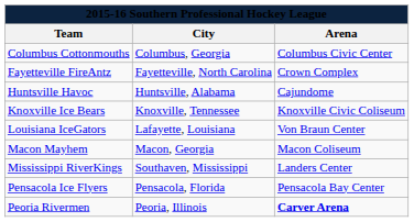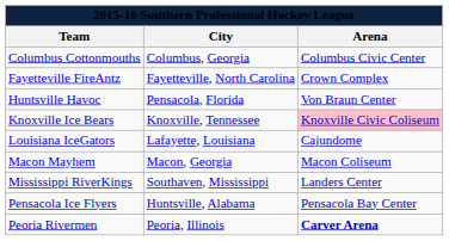 <table class="wikitable" style="width:auto">
 <tr>
 <td bgcolor="#0C2340" align="center" colspan="5"><strong><span>2015-16 Southern Professional Hockey League</span></strong></td>
 </tr>
 <tr>
 <th>Team</th>
 <th>City</th>
 <th>Arena</th>
 </tr>
 <tr>
 <td><a href='#'>Columbus Cottonmouths</a></td>
 <td><a href='#'>Columbus</a>, <a href='#'>Georgia</a></td>
 <td><a href='#'>Columbus Civic Center</a></td>
 </tr>
 <tr>
 <td><a href='#'>Fayetteville FireAntz</a></td>
 <td><a href='#'>Fayetteville</a>, <a href='#'>North Carolina</a></td>
 <td><a href='#'>Crown Complex</a></td>
 </tr>
 <tr>
 <td><a href='#'>Huntsville Havoc</a></td>
-<td><a href='#'>Huntsville</a>, <a href='#'>Alabama</a></td>
-<td><a href='#'>Cajundome</a></td>
+<td><a href='#'>Pensacola</a>, <a href='#'>Florida</a></td>
+<td><a href='#'>Von Braun Center</a></td>
 </tr>
 <tr>
 <td><a href='#'>Knoxville Ice Bears</a></td>
 <td><a href='#'>Knoxville</a>, <a href='#'>Tennessee</a></td>
-<td><a href='#'>Knoxville Civic Coliseum</a></td>
+<td style="background: pink;"><a href='#'>Knoxville Civic Coliseum</a></td>
 </tr>
 <tr>
 <td><a href='#'>Louisiana IceGators</a></td>
 <td><a href='#'>Lafayette</a>, <a href='#'>Louisiana</a></td>
-<td><a href='#'>Von Braun Center</a></td>
+<td><a href='#'>Cajundome</a></td>
 </tr>
 <tr>
 <td><a href='#'>Macon Mayhem</a></td>
 <td><a href='#'>Macon</a>, <a href='#'>Georgia</a></td>
 <td><a href='#'>Macon Coliseum</a></td>
 </tr>
 <tr>
 <td><a href='#'>Mississippi RiverKings</a></td>
 <td><a href='#'>Southaven</a>, <a href='#'>Mississippi</a></td>
 <td><a href='#'>Landers Center</a></td>
 </tr>
 <tr>
 <td><a href='#'>Pensacola Ice Flyers</a></td>
-<td><a href='#'>Pensacola</a>, <a href='#'>Florida</a></td>
+<td><a href='#'>Huntsville</a>, <a href='#'>Alabama</a></td>
 <td><a href='#'>Pensacola Bay Center</a></td>
 </tr>
 <tr>
 <td><a href='#'>Peoria Rivermen</a></td>
 <td><a href='#'>Peoria</a>, <a href='#'>Illinois</a></td>
 <td><strong><a href='#'>Carver Arena</a></strong></td>
 </tr>
 </table>
